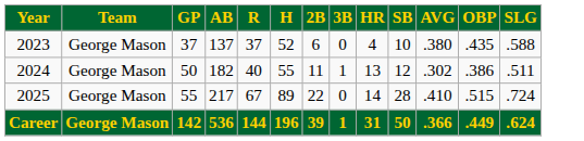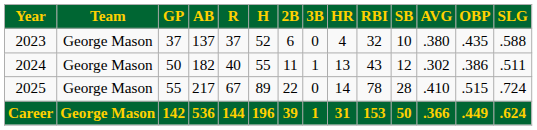 <table class="wikitable" style="text-align:center; border:1px solid #006633;">
 <tr>
 <th style="background:#006633; color:#FFD100;">Year</th>
 <th style="background:#006633; color:#FFD100;">Team</th>
 <th style="background:#006633; color:#FFD100;">GP</th>
 <th style="background:#006633; color:#FFD100;">AB</th>
 <th style="background:#006633; color:#FFD100;">R</th>
 <th style="background:#006633; color:#FFD100;">H</th>
 <th style="background:#006633; color:#FFD100;">2B</th>
 <th style="background:#006633; color:#FFD100;">3B</th>
 <th style="background:#006633; color:#FFD100;">HR</th>
+<th style="background:#006633; color:#FFD100;">RBI</th>
 <th style="background:#006633; color:#FFD100;">SB</th>
 <th style="background:#006633; color:#FFD100;">AVG</th>
 <th style="background:#006633; color:#FFD100;">OBP</th>
 <th style="background:#006633; color:#FFD100;">SLG</th>
 </tr>
 <tr>
 <td>2023</td>
 <td>George Mason</td>
 <td>37</td>
 <td>137</td>
 <td>37</td>
 <td>52</td>
 <td>6</td>
 <td>0</td>
 <td>4</td>
+<td>32</td>
 <td>10</td>
 <td>.380</td>
 <td>.435</td>
 <td>.588</td>
 </tr>
 <tr>
 <td>2024</td>
 <td>George Mason</td>
 <td>50</td>
 <td>182</td>
 <td>40</td>
 <td>55</td>
 <td>11</td>
 <td>1</td>
 <td>13</td>
+<td>43</td>
 <td>12</td>
 <td>.302</td>
 <td>.386</td>
 <td>.511</td>
 </tr>
 <tr>
 <td>2025</td>
 <td>George Mason</td>
 <td>55</td>
 <td>217</td>
 <td>67</td>
 <td>89</td>
 <td>22</td>
 <td>0</td>
 <td>14</td>
+<td>78</td>
 <td>28</td>
 <td>.410</td>
 <td>.515</td>
 <td>.724</td>
 </tr>
 <tr>
 <th style="background:#006633; color:#FFD100;">Career</th>
 <th style="background:#006633; color:#FFD100;">George Mason</th>
 <th style="background:#006633; color:#FFD100;">142</th>
 <th style="background:#006633; color:#FFD100;">536</th>
 <th style="background:#006633; color:#FFD100;">144</th>
 <th style="background:#006633; color:#FFD100;">196</th>
 <th style="background:#006633; color:#FFD100;">39</th>
 <th style="background:#006633; color:#FFD100;">1</th>
 <th style="background:#006633; color:#FFD100;">31</th>
+<th style="background:#006633; color:#FFD100;">153</th>
 <th style="background:#006633; color:#FFD100;">50</th>
 <th style="background:#006633; color:#FFD100;">.366</th>
 <th style="background:#006633; color:#FFD100;">.449</th>
 <th style="background:#006633; color:#FFD100;">.624</th>
 </tr>
 </table>
